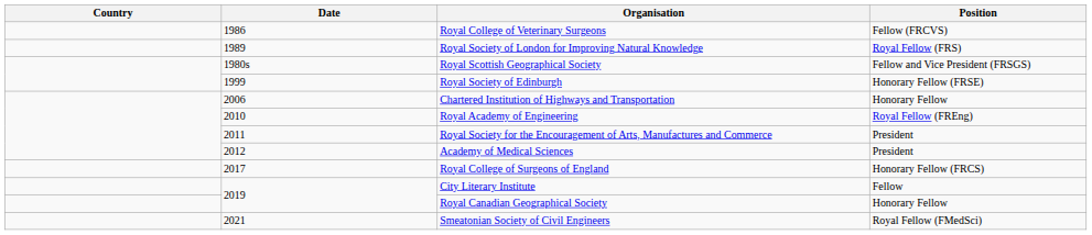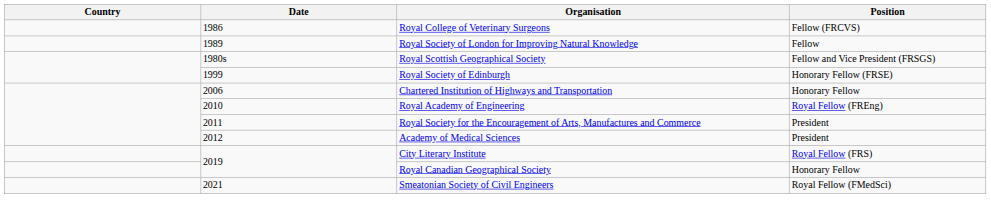 <table class="wikitable" width="100%" style="margin:0.5em 1em 0.5em 0; border:1px #005566 solid; border-collapse:collapse;">
 <tr>
 <th bgcolor="#F5F5F5" width="20%"><span>Country</span></th>
 <th bgcolor="#F5F5F5" width="20%"><span>Date</span></th>
 <th bgcolor="#F5F5F5" width="40%"><span>Organisation</span></th>
 <th bgcolor="#F5F5F5" width="20%"><span>Position</span></th>
 </tr>
 <tr>
 <td></td>
 <td>1986</td>
 <td><a href='#'>Royal College of Veterinary Surgeons</a></td>
 <td>Fellow (FRCVS)</td>
 </tr>
 <tr>
 <td></td>
 <td>1989</td>
 <td><a href='#'>Royal Society of London for Improving Natural Knowledge</a></td>
-<td><a href='#'>Royal Fellow</a> (FRS)</td>
+<td>Fellow</td>
 </tr>
 <tr>
 <td rowspan="2"></td>
 <td>1980s</td>
 <td><a href='#'>Royal Scottish Geographical Society</a></td>
 <td>Fellow and Vice President (FRSGS)</td>
 </tr>
 <tr>
 <td>1999</td>
 <td><a href='#'>Royal Society of Edinburgh</a></td>
 <td>Honorary Fellow (FRSE)</td>
 </tr>
 <tr>
 <td rowspan="4"></td>
 <td>2006</td>
 <td><a href='#'>Chartered Institution of Highways and Transportation</a></td>
 <td>Honorary Fellow</td>
 </tr>
 <tr>
 <td>2010</td>
 <td><a href='#'>Royal Academy of Engineering</a></td>
 <td><a href='#'>Royal Fellow</a> (FREng)</td>
 </tr>
 <tr>
 <td>2011</td>
 <td><a href='#'>Royal Society for the Encouragement of Arts, Manufactures and Commerce</a></td>
 <td>President</td>
 </tr>
 <tr>
 <td>2012</td>
 <td><a href='#'>Academy of Medical Sciences</a></td>
 <td>President</td>
 </tr>
 <tr>
 <td></td>
-<td>2017</td>
-<td><a href='#'>Royal College of Surgeons of England</a></td>
-<td>Honorary Fellow (FRCS)</td>
-</tr>
-<tr>
-<td></td>
 <td rowspan="2">2019</td>
 <td><a href='#'>City Literary Institute</a></td>
-<td>Fellow</td>
+<td><a href='#'>Royal Fellow</a> (FRS)</td>
 </tr>
 <tr>
 <td></td>
 <td><a href='#'>Royal Canadian Geographical Society</a></td>
 <td>Honorary Fellow</td>
 </tr>
 <tr>
 <td></td>
 <td>2021</td>
 <td><a href='#'>Smeatonian Society of Civil Engineers</a></td>
 <td>Royal Fellow (FMedSci)</td>
 </tr>
 </table>
